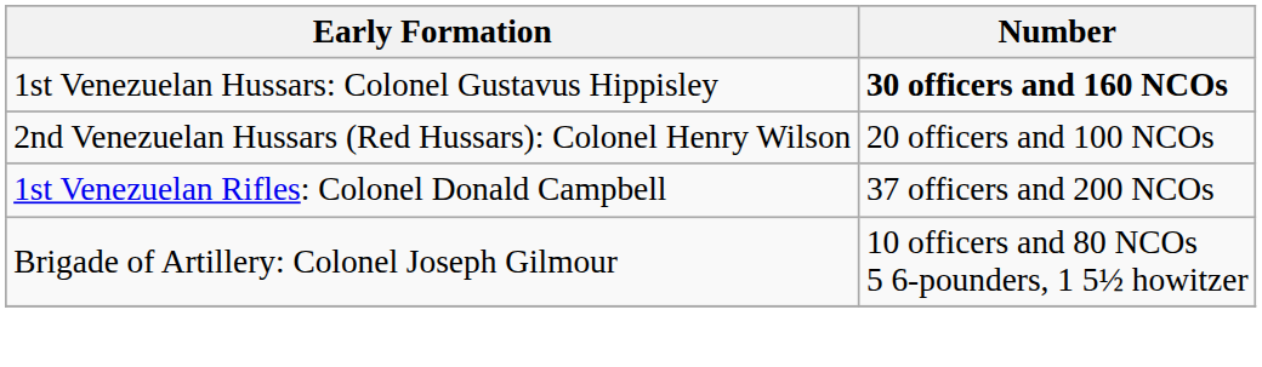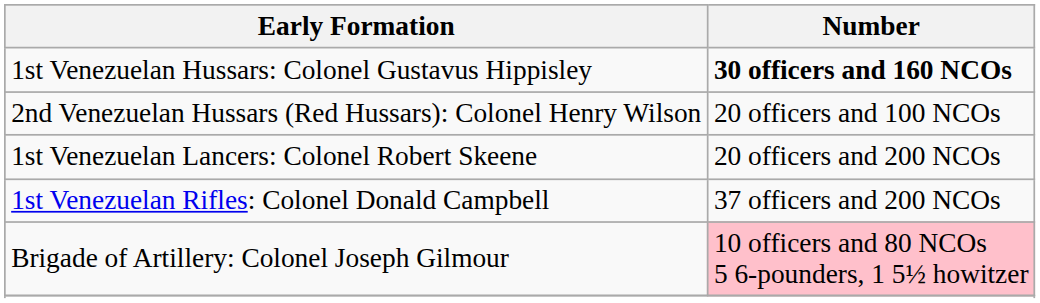 <table class="wikitable" border="2">
 <tr>
 <th><strong>Early Formation</strong></th>
 <th><strong>Number</strong></th>
 </tr>
 <tr>
 <td>1st Venezuelan Hussars: Colonel Gustavus Hippisley</td>
 <td><strong>30 officers and 160 NCOs</strong></td>
 </tr>
 <tr>
 <td>2nd Venezuelan Hussars (Red Hussars): Colonel Henry Wilson</td>
 <td>20 officers and 100 NCOs</td>
 </tr>
 <tr>
+<td>1st Venezuelan Lancers: Colonel Robert Skeene</td>
+<td>20 officers and 200 NCOs</td>
+</tr>
+<tr>
 <td><a href='#'>1st Venezuelan Rifles</a>: Colonel Donald Campbell</td>
 <td>37 officers and 200 NCOs</td>
 </tr>
 <tr>
 <td>Brigade of Artillery: Colonel Joseph Gilmour</td>
-<td>10 officers and 80 NCOs<br>5 6-pounders, 1 5½ howitzer</td>
+<td style="background: pink;">10 officers and 80 NCOs<br>5 6-pounders, 1 5½ howitzer</td>
 </tr>
 <tr>
 </tr>
 <tr style="background:lightgrey;">
 </tr>
 </table>
